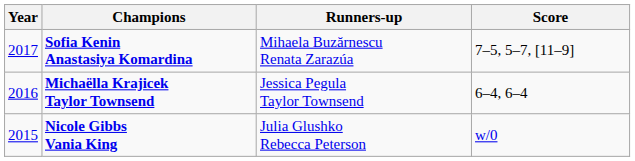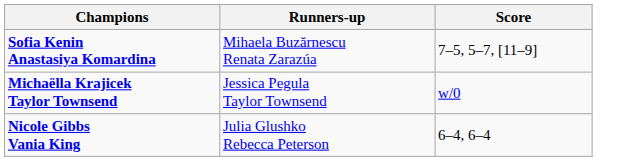 <table class="wikitable" style="font-size:90%">
 <tr>
-<th>Year</th>
 <th width="200">Champions</th>
 <th width="200">Runners-up</th>
 <th width="145">Score</th>
 </tr>
 <tr>
-<td><a href='#'>2017</a></td>
 <td> <strong><a href='#'>Sofia Kenin</a></strong> <br>  <strong><a href='#'>Anastasiya Komardina</a></strong></td>
 <td> <a href='#'>Mihaela Buzărnescu</a> <br>  <a href='#'>Renata Zarazúa</a></td>
 <td>7–5, 5–7, [11–9]</td>
 </tr>
 <tr>
-<td><a href='#'>2016</a></td>
 <td> <strong><a href='#'>Michaëlla Krajicek</a></strong> <br>  <strong><a href='#'>Taylor Townsend</a></strong></td>
 <td> <a href='#'>Jessica Pegula</a> <br>  <a href='#'>Taylor Townsend</a></td>
+<td><a href='#'>w/0</a></td>
+</tr>
+<tr>
+<td> <strong><a href='#'>Nicole Gibbs</a></strong> <br>  <strong><a href='#'>Vania King</a></strong></td>
+<td> <a href='#'>Julia Glushko</a> <br>  <a href='#'>Rebecca Peterson</a></td>
 <td>6–4, 6–4</td>
 </tr>
-<tr>
-<td><a href='#'>2015</a></td>
-<td> <strong><a href='#'>Nicole Gibbs</a></strong> <br>  <strong><a href='#'>Vania King</a></strong></td>
-<td> <a href='#'>Julia Glushko</a> <br>  <a href='#'>Rebecca Peterson</a></td>
-<td><a href='#'>w/0</a></td>
-</tr>
 </table>
